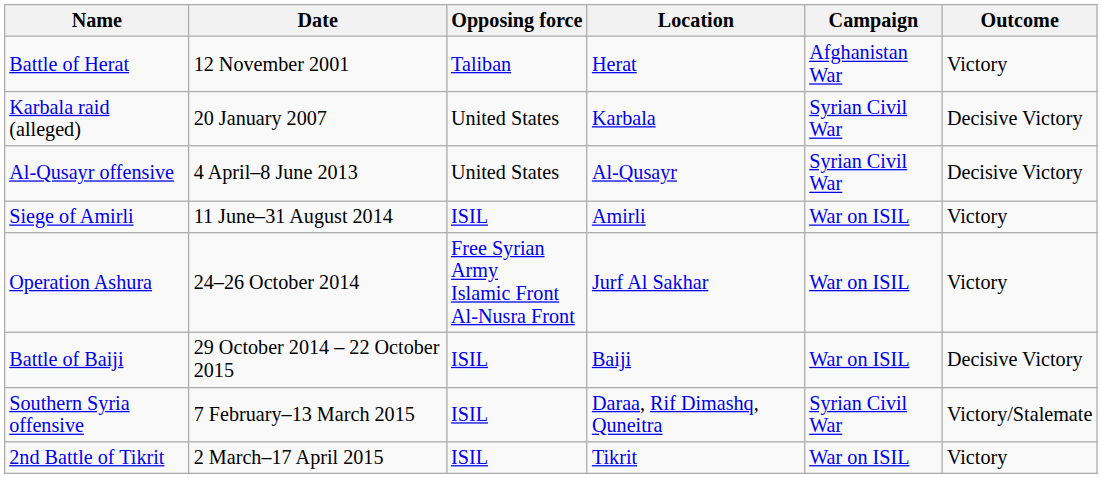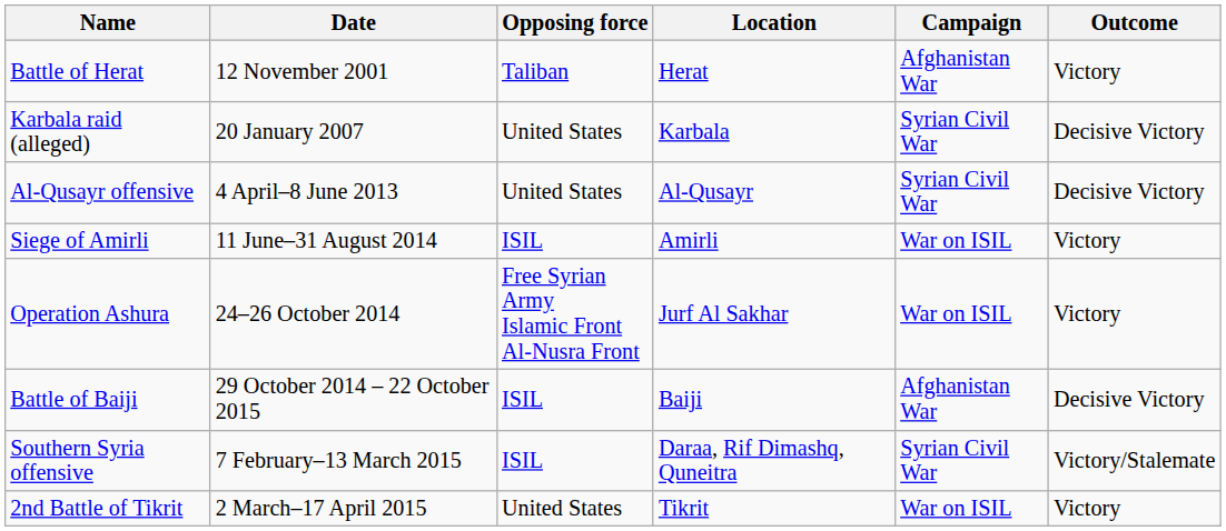 <table class="wikitable sortable">
 <tr>
 <th>Name</th>
 <th>Date</th>
 <th>Opposing force</th>
 <th>Location</th>
 <th>Campaign</th>
 <th>Outcome</th>
 </tr>
 <tr>
 <td><a href='#'>Battle of Herat</a></td>
 <td>12 November 2001</td>
 <td> <a href='#'>Taliban</a></td>
 <td> <a href='#'>Herat</a></td>
 <td><a href='#'>Afghanistan War</a></td>
 <td>Victory</td>
 </tr>
 <tr>
 <td><a href='#'>Karbala raid</a> (alleged)</td>
 <td>20 January 2007</td>
 <td> United States</td>
 <td> <a href='#'>Karbala</a></td>
 <td><a href='#'>Syrian Civil War</a></td>
 <td>Decisive Victory</td>
 </tr>
 <tr>
 <td><a href='#'>Al-Qusayr offensive</a></td>
 <td>4 April–8 June 2013</td>
 <td> United States</td>
 <td> <a href='#'>Al-Qusayr</a></td>
 <td><a href='#'>Syrian Civil War</a></td>
 <td>Decisive Victory</td>
 </tr>
 <tr>
 <td><a href='#'>Siege of Amirli</a></td>
 <td>11 June–31 August 2014</td>
 <td> <a href='#'>ISIL</a></td>
 <td> <a href='#'>Amirli</a></td>
 <td><a href='#'>War on ISIL</a></td>
 <td>Victory</td>
 </tr>
 <tr>
 <td><a href='#'>Operation Ashura</a></td>
 <td>24–26 October 2014</td>
 <td> <a href='#'>Free Syrian Army</a><br> <a href='#'>Islamic Front</a><br> <a href='#'>Al-Nusra Front</a></td>
 <td> <a href='#'>Jurf Al Sakhar</a></td>
 <td><a href='#'>War on ISIL</a></td>
 <td>Victory</td>
 </tr>
 <tr>
 <td><a href='#'>Battle of Baiji</a></td>
 <td>29 October 2014 – 22 October 2015</td>
 <td> <a href='#'>ISIL</a></td>
 <td> <a href='#'>Baiji</a></td>
-<td><a href='#'>War on ISIL</a></td>
+<td><a href='#'>Afghanistan War</a></td>
 <td>Decisive Victory</td>
 </tr>
 <tr>
 <td><a href='#'>Southern Syria offensive</a></td>
 <td>7 February–13 March 2015</td>
 <td> <a href='#'>ISIL</a></td>
 <td> <a href='#'>Daraa</a>, <a href='#'>Rif Dimashq</a>, <a href='#'>Quneitra</a></td>
 <td><a href='#'>Syrian Civil War</a></td>
 <td>Victory/Stalemate</td>
 </tr>
 <tr>
 <td><a href='#'>2nd Battle of Tikrit</a></td>
 <td>2 March–17 April 2015</td>
-<td> <a href='#'>ISIL</a></td>
+<td> United States</td>
 <td> <a href='#'>Tikrit</a></td>
 <td><a href='#'>War on ISIL</a></td>
 <td>Victory</td>
 </tr>
 </table>
